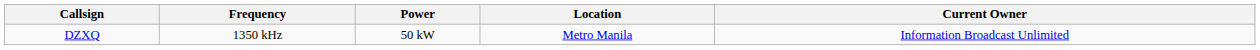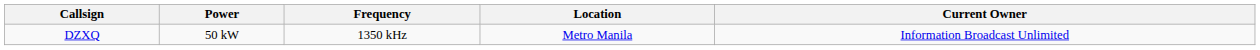 <table class="wikitable" style="width:100%; text-align:center;">
 <tr>
 <th>Callsign</th>
+<th>Power</th>
 <th>Frequency</th>
-<th>Power</th>
 <th>Location</th>
 <th>Current Owner</th>
 </tr>
 <tr>
 <td><a href='#'>DZXQ</a></td>
+<td>50 kW</td>
 <td>1350 kHz</td>
-<td>50 kW</td>
 <td><a href='#'>Metro Manila</a></td>
 <td><a href='#'>Information Broadcast Unlimited</a></td>
 </tr>
 </table>
